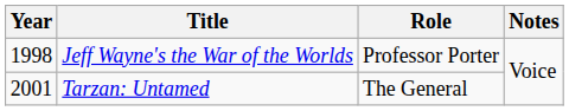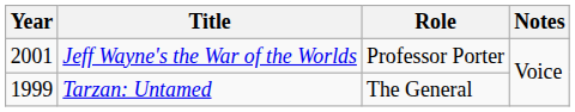 <table class="wikitable">
 <tr>
 <th>Year</th>
 <th>Title</th>
 <th>Role</th>
 <th>Notes</th>
 </tr>
 <tr>
-<td>1998</td>
+<td>2001</td>
 <td><em><a href='#'>Jeff Wayne's the War of the Worlds</a></em></td>
 <td>Professor Porter</td>
 <td rowspan="2">Voice</td>
 </tr>
 <tr>
-<td>2001</td>
+<td>1999</td>
 <td><em><a href='#'>Tarzan: Untamed</a></em></td>
 <td>The General</td>
 </tr>
 </table>
